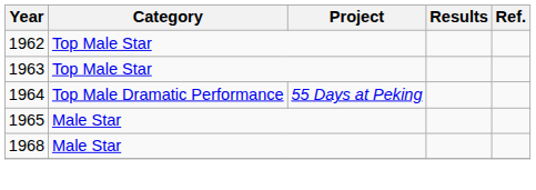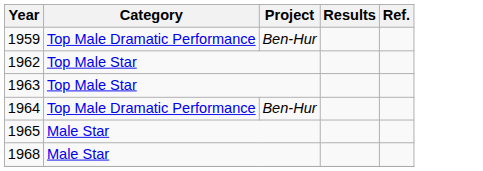 <table class="wikitable sortable">
 <tr>
 <th>Year</th>
 <th>Category</th>
 <th>Project</th>
 <th>Results</th>
 <th>Ref.</th>
+</tr>
+<tr>
+<td>1959</td>
+<td><a href='#'>Top Male Dramatic Performance</a></td>
+<td><em>Ben-Hur</em></td>
+<td></td>
+<td></td>
 </tr>
 <tr>
 <td>1962</td>
 <td colspan=2><a href='#'>Top Male Star</a></td>
 <td></td>
 <td></td>
 </tr>
 <tr>
 <td>1963</td>
 <td colspan=2><a href='#'>Top Male Star</a></td>
 <td></td>
 <td></td>
 </tr>
 <tr>
 <td>1964</td>
 <td><a href='#'>Top Male Dramatic Performance</a></td>
-<td><em><a href='#'>55 Days at Peking</a></em></td>
+<td><em>Ben-Hur</em></td>
 <td></td>
 <td></td>
 </tr>
 <tr>
 <td>1965</td>
 <td colspan=2><a href='#'>Male Star</a></td>
 <td></td>
 <td></td>
 </tr>
 <tr>
 <td>1968</td>
 <td colspan=2><a href='#'>Male Star</a></td>
 <td></td>
 <td></td>
 </tr>
 <tr>
 </tr>
 </table>
